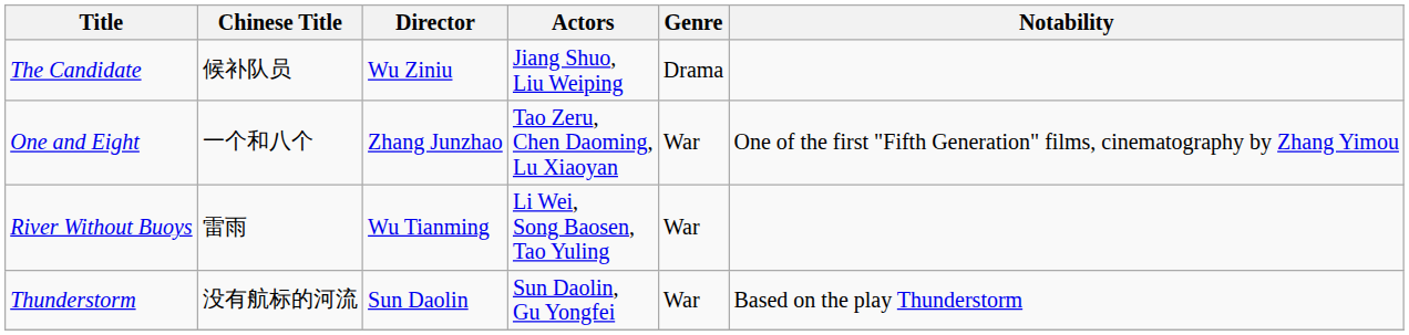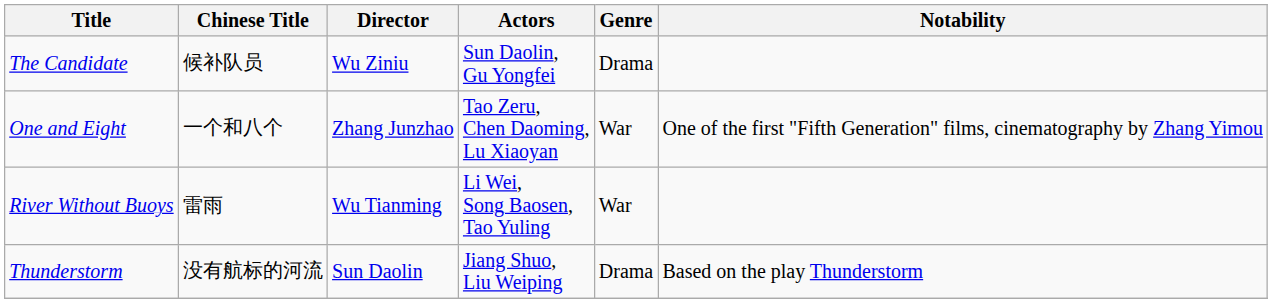 <table class="wikitable">
 <tr>
 <th>Title</th>
 <th>Chinese Title</th>
 <th>Director</th>
 <th>Actors</th>
 <th>Genre</th>
 <th>Notability</th>
 </tr>
 <tr>
 <td><em><a href='#'>The Candidate</a></em></td>
 <td>候补队员</td>
 <td><a href='#'>Wu Ziniu</a></td>
-<td><a href='#'>Jiang Shuo</a>,<br><a href='#'>Liu Weiping</a></td>
+<td><a href='#'>Sun Daolin</a>,<br><a href='#'>Gu Yongfei</a></td>
 <td>Drama</td>
 <td></td>
 </tr>
 <tr>
 <td><em><a href='#'>One and Eight</a></em></td>
 <td>一个和八个</td>
 <td><a href='#'>Zhang Junzhao</a></td>
 <td><a href='#'>Tao Zeru</a>,<br><a href='#'>Chen Daoming</a>,<br><a href='#'>Lu Xiaoyan</a></td>
 <td>War</td>
 <td>One of the first "Fifth Generation" films, cinematography by <a href='#'>Zhang Yimou</a></td>
 </tr>
 <tr>
 <td><em><a href='#'>River Without Buoys</a></em></td>
 <td>雷雨</td>
 <td><a href='#'>Wu Tianming</a></td>
 <td><a href='#'>Li Wei</a>,<br><a href='#'>Song Baosen</a>,<br><a href='#'>Tao Yuling</a></td>
 <td>War</td>
 <td></td>
 </tr>
 <tr>
 <td><em><a href='#'>Thunderstorm</a></em></td>
 <td>没有航标的河流</td>
 <td><a href='#'>Sun Daolin</a></td>
-<td><a href='#'>Sun Daolin</a>,<br><a href='#'>Gu Yongfei</a></td>
-<td>War</td>
+<td><a href='#'>Jiang Shuo</a>,<br><a href='#'>Liu Weiping</a></td>
+<td>Drama</td>
 <td>Based on the play <a href='#'>Thunderstorm</a></td>
 </tr>
 <tr>
 </tr>
 </table>
